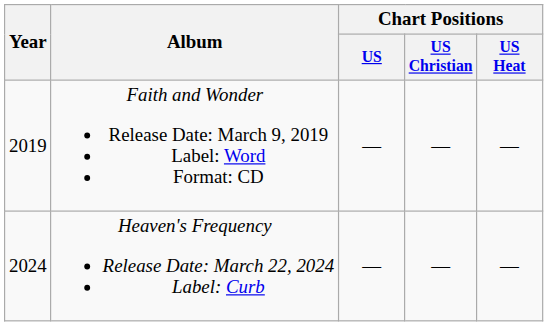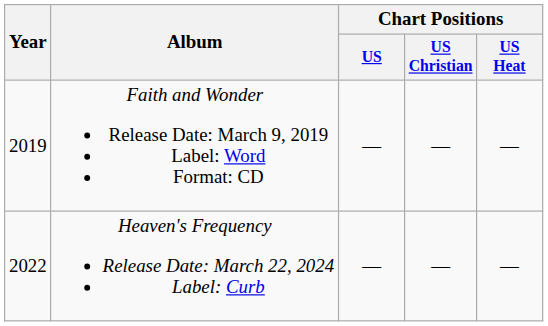 <table class="wikitable" style="text-align:center;">
 <tr>
 <th rowspan="2">Year</th>
 <th ! rowspan="2">Album</th>
 <th ! colspan="3">Chart Positions</th>
 </tr>
 <tr style="font-size:smaller;">
 <th width="50"><a href='#'>US</a></th>
 <th width="50"><a href='#'>US Christian</a></th>
 <th width="50"><a href='#'>US<br>Heat</a></th>
 </tr>
 <tr>
 <td>2019</td>
 <td><em>Faith and Wonder </em><br><ul><li>Release Date: March 9, 2019</li><li>Label: <a href='#'>Word</a></li><li>Format: CD</li></ul></td>
 <td>—</td>
 <td>—</td>
 <td>—</td>
 </tr>
 <tr>
-<td>2024</td>
+<td>2022</td>
 <td><em>Heaven's Frequency<br><ul><li>Release Date: March 22, 2024</li><li>Label: <a href='#'>Curb</a></li></ul></td>
 <td>—</td>
 <td>—</td>
 <td>—</td>
 </tr>
 </table>
